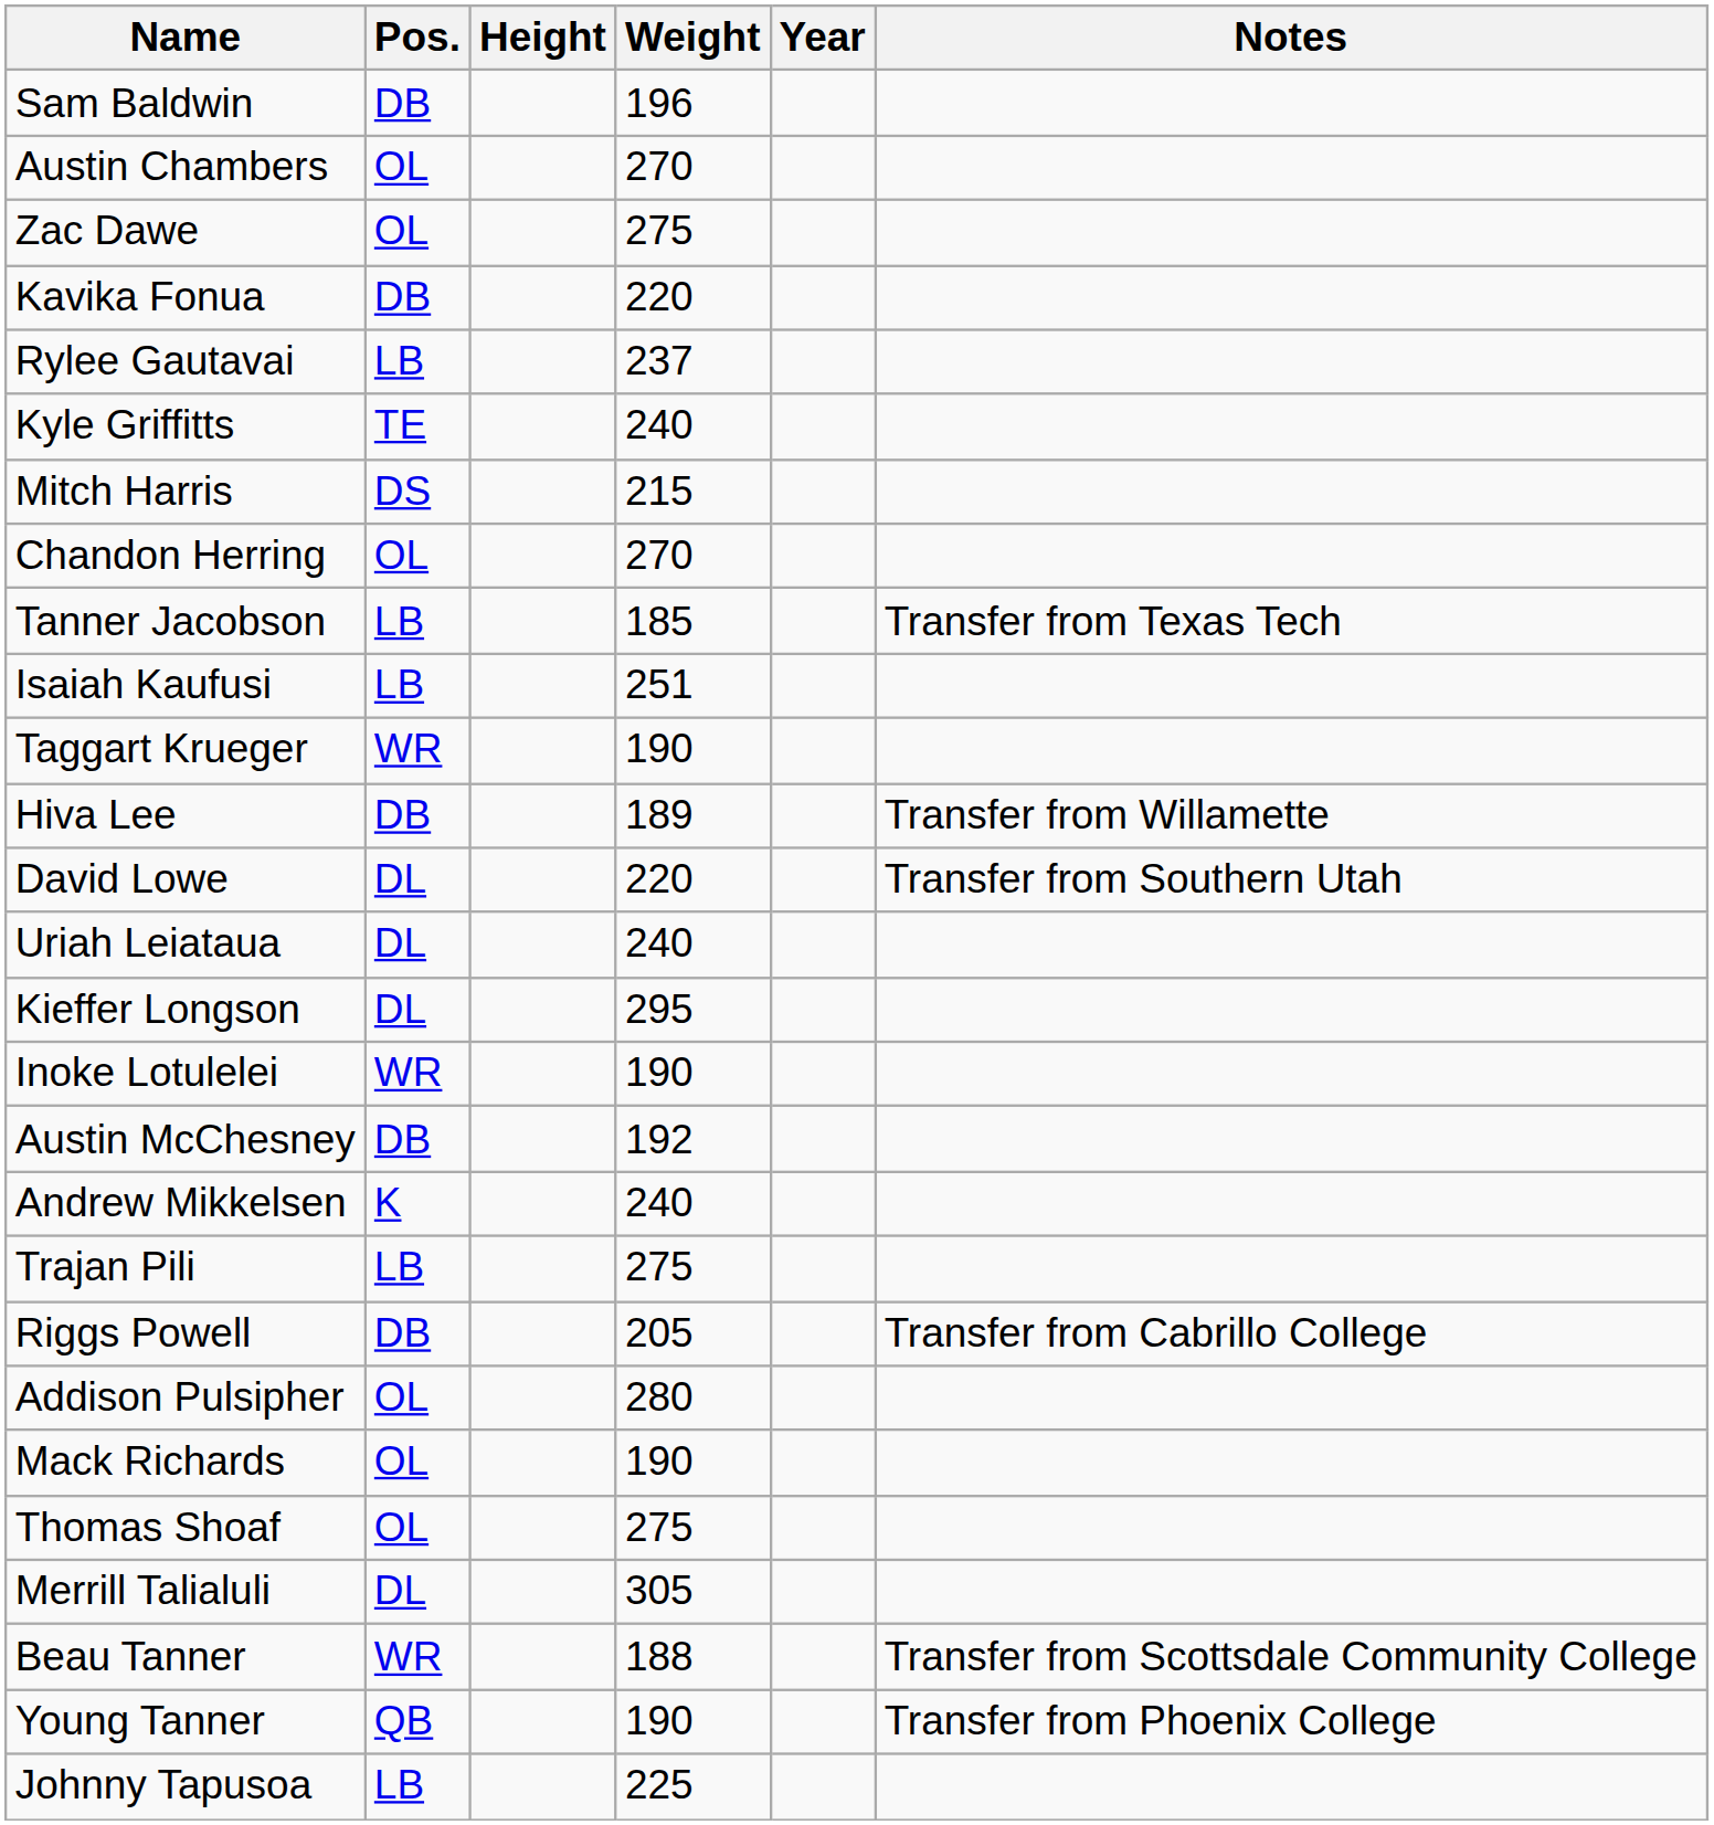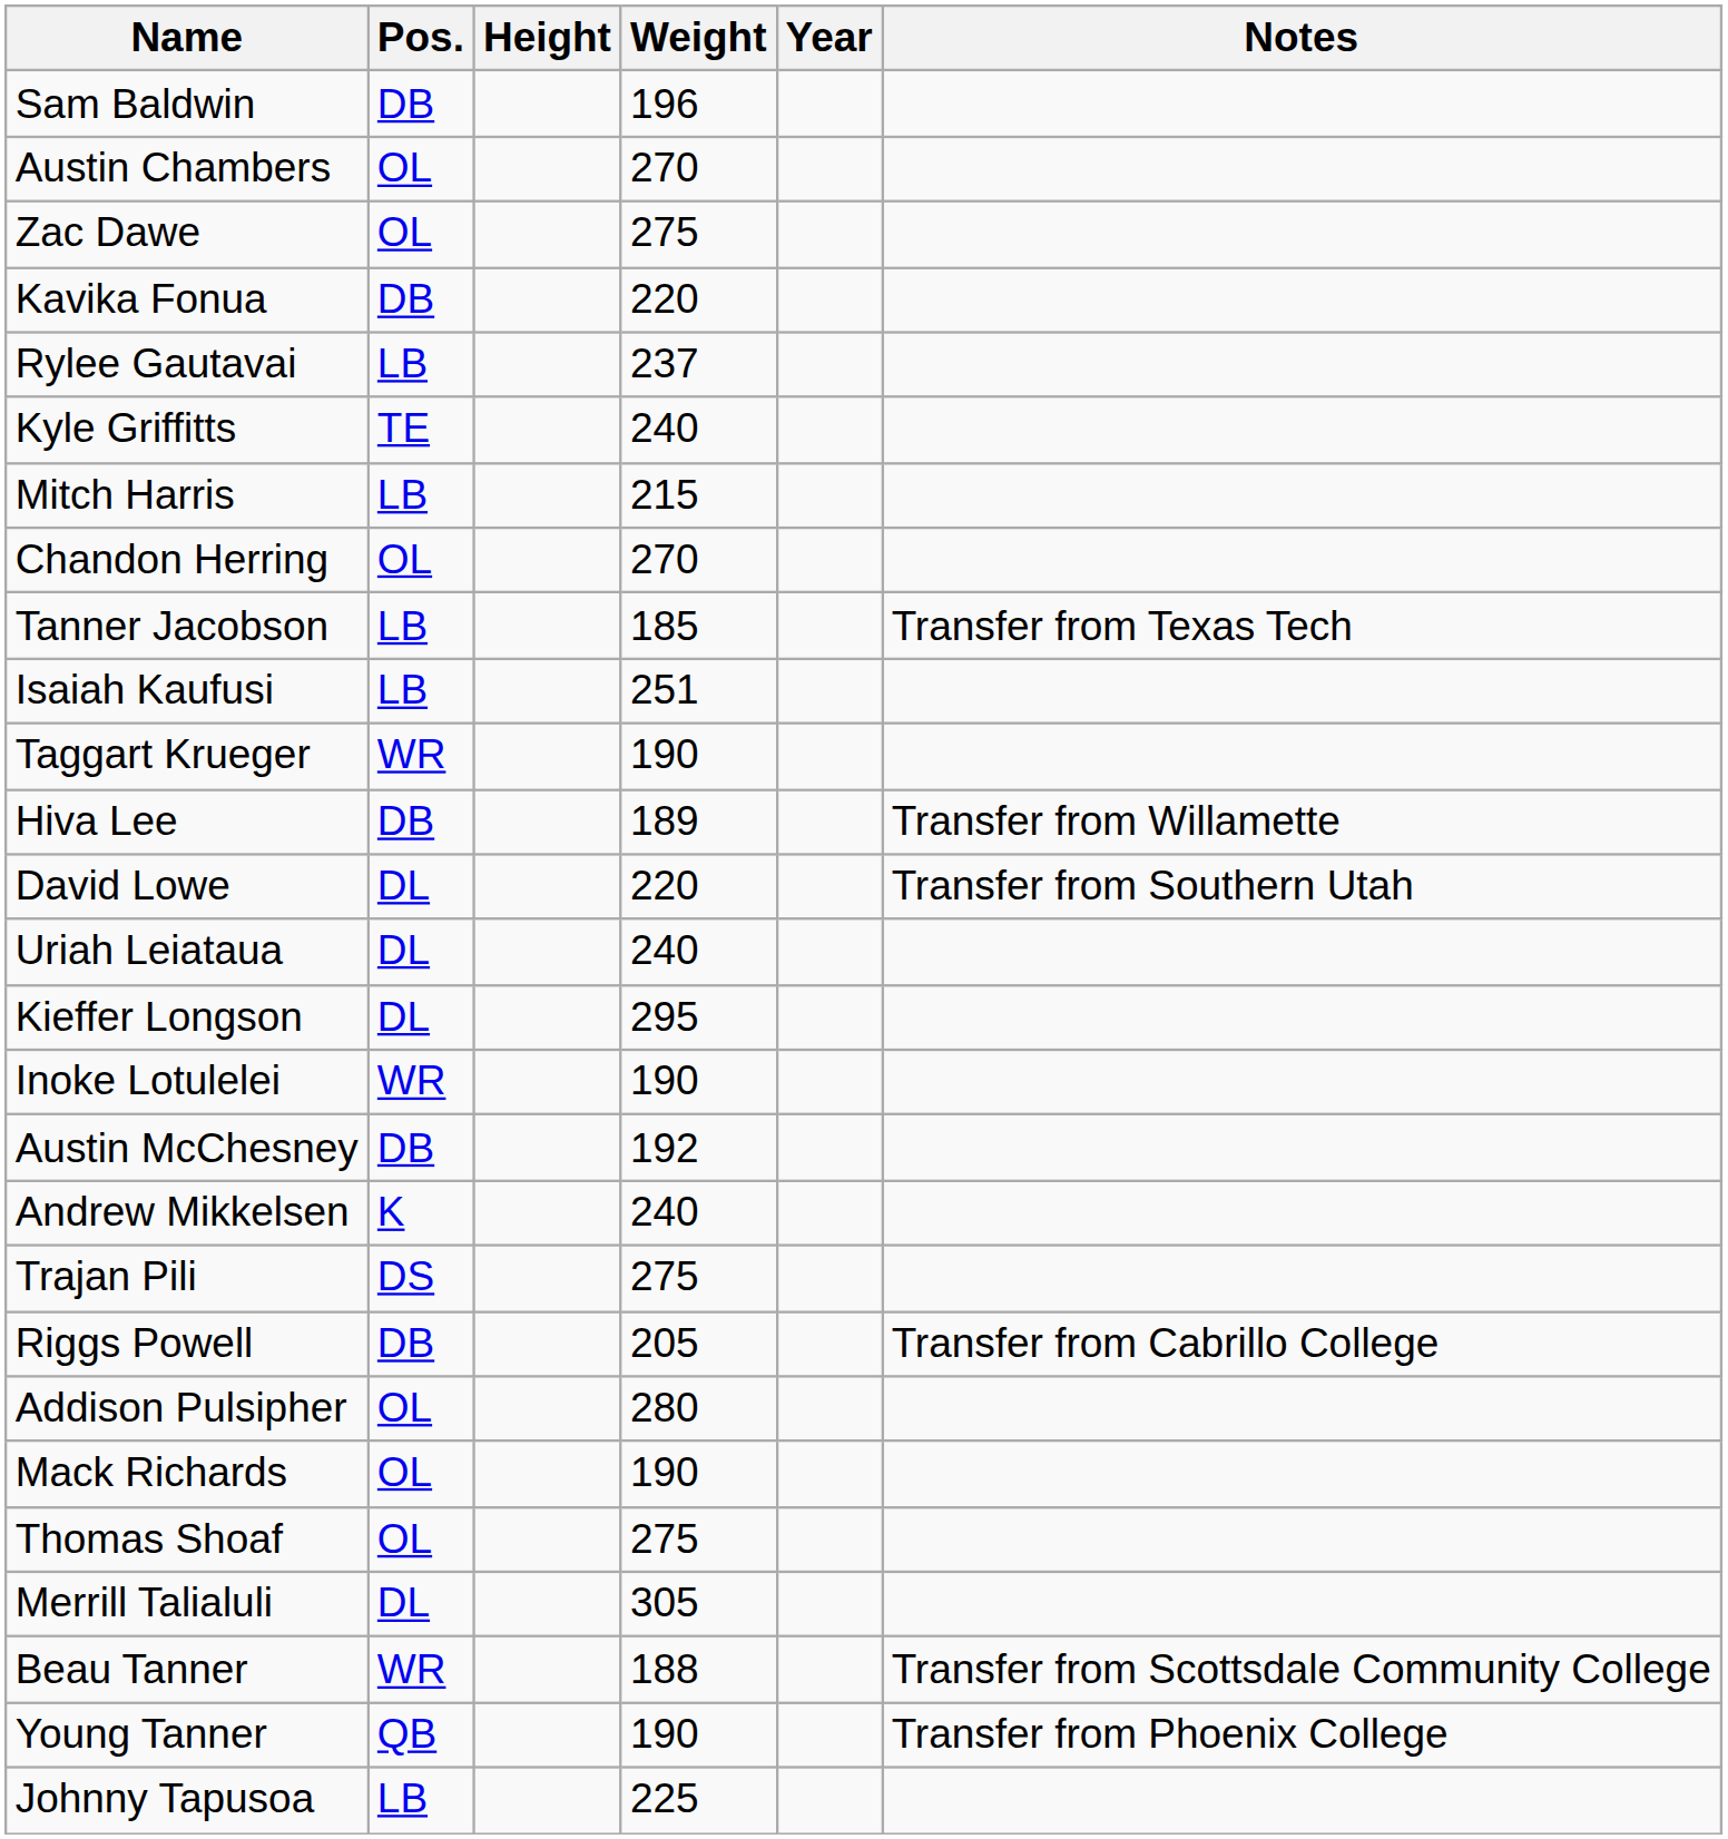 <table class="wikitable sortable" border="1">
 <tr>
 <th>Name</th>
 <th>Pos.</th>
 <th>Height</th>
 <th>Weight</th>
 <th>Year</th>
 <th>Notes</th>
 </tr>
 <tr>
 <td>Sam Baldwin</td>
 <td><a href='#'>DB</a></td>
 <td></td>
 <td>196</td>
 <td></td>
 <td></td>
 </tr>
 <tr>
 <td>Austin Chambers</td>
 <td><a href='#'>OL</a></td>
 <td></td>
 <td>270</td>
 <td></td>
 <td></td>
 </tr>
 <tr>
 <td>Zac Dawe</td>
 <td><a href='#'>OL</a></td>
 <td></td>
 <td>275</td>
 <td></td>
 <td></td>
 </tr>
 <tr>
 <td>Kavika Fonua</td>
 <td><a href='#'>DB</a></td>
 <td></td>
 <td>220</td>
 <td></td>
 <td></td>
 </tr>
 <tr>
 <td>Rylee Gautavai</td>
 <td><a href='#'>LB</a></td>
 <td></td>
 <td>237</td>
 <td></td>
 <td></td>
 </tr>
 <tr>
 <td>Kyle Griffitts</td>
 <td><a href='#'>TE</a></td>
 <td></td>
 <td>240</td>
 <td></td>
 <td></td>
 </tr>
 <tr>
 <td>Mitch Harris</td>
-<td><a href='#'>DS</a></td>
+<td><a href='#'>LB</a></td>
 <td></td>
 <td>215</td>
 <td></td>
 <td></td>
 </tr>
 <tr>
 <td>Chandon Herring</td>
 <td><a href='#'>OL</a></td>
 <td></td>
 <td>270</td>
 <td></td>
 <td></td>
 </tr>
 <tr>
 <td>Tanner Jacobson</td>
 <td><a href='#'>LB</a></td>
 <td></td>
 <td>185</td>
 <td></td>
 <td>Transfer from Texas Tech</td>
 </tr>
 <tr>
 <td>Isaiah Kaufusi</td>
 <td><a href='#'>LB</a></td>
 <td></td>
 <td>251</td>
 <td></td>
 <td></td>
 </tr>
 <tr>
 <td>Taggart Krueger</td>
 <td><a href='#'>WR</a></td>
 <td></td>
 <td>190</td>
 <td></td>
 <td></td>
 </tr>
 <tr>
 <td>Hiva Lee</td>
 <td><a href='#'>DB</a></td>
 <td></td>
 <td>189</td>
 <td></td>
 <td>Transfer from Willamette</td>
 </tr>
 <tr>
 <td>David Lowe</td>
 <td><a href='#'>DL</a></td>
 <td></td>
 <td>220</td>
 <td></td>
 <td>Transfer from Southern Utah</td>
 </tr>
 <tr>
 <td>Uriah Leiataua</td>
 <td><a href='#'>DL</a></td>
 <td></td>
 <td>240</td>
 <td></td>
 <td></td>
 </tr>
 <tr>
 <td>Kieffer Longson</td>
 <td><a href='#'>DL</a></td>
 <td></td>
 <td>295</td>
 <td></td>
 <td></td>
 </tr>
 <tr>
 <td>Inoke Lotulelei</td>
 <td><a href='#'>WR</a></td>
 <td></td>
 <td>190</td>
 <td></td>
 <td></td>
 </tr>
 <tr>
 <td>Austin McChesney</td>
 <td><a href='#'>DB</a></td>
 <td></td>
 <td>192</td>
 <td></td>
 <td></td>
 </tr>
 <tr>
 <td>Andrew Mikkelsen</td>
 <td><a href='#'>K</a></td>
 <td></td>
 <td>240</td>
 <td></td>
 <td></td>
 </tr>
 <tr>
 <td>Trajan Pili</td>
-<td><a href='#'>LB</a></td>
+<td><a href='#'>DS</a></td>
 <td></td>
 <td>275</td>
 <td></td>
 <td></td>
 </tr>
 <tr>
 <td>Riggs Powell</td>
 <td><a href='#'>DB</a></td>
 <td></td>
 <td>205</td>
 <td></td>
 <td>Transfer from Cabrillo College</td>
 </tr>
 <tr>
 <td>Addison Pulsipher</td>
 <td><a href='#'>OL</a></td>
 <td></td>
 <td>280</td>
 <td></td>
 <td></td>
 </tr>
 <tr>
 <td>Mack Richards</td>
 <td><a href='#'>OL</a></td>
 <td></td>
 <td>190</td>
 <td></td>
 <td></td>
 </tr>
 <tr>
 <td>Thomas Shoaf</td>
 <td><a href='#'>OL</a></td>
 <td></td>
 <td>275</td>
 <td></td>
 <td></td>
 </tr>
 <tr>
 <td>Merrill Talialuli</td>
 <td><a href='#'>DL</a></td>
 <td></td>
 <td>305</td>
 <td></td>
 <td></td>
 </tr>
 <tr>
 <td>Beau Tanner</td>
 <td><a href='#'>WR</a></td>
 <td></td>
 <td>188</td>
 <td></td>
 <td>Transfer from Scottsdale Community College</td>
 </tr>
 <tr>
 <td>Young Tanner</td>
 <td><a href='#'>QB</a></td>
 <td></td>
 <td>190</td>
 <td></td>
 <td>Transfer from Phoenix College</td>
 </tr>
 <tr>
 <td>Johnny Tapusoa</td>
 <td><a href='#'>LB</a></td>
 <td></td>
 <td>225</td>
 <td></td>
 <td></td>
 </tr>
 </table>
